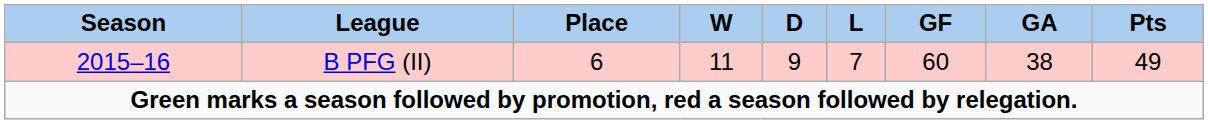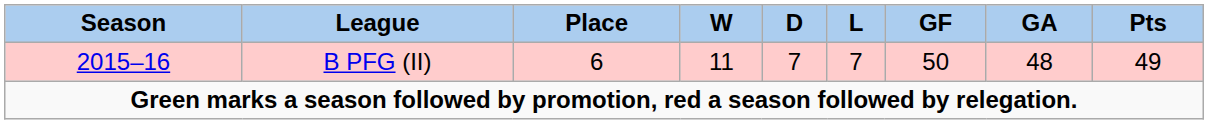 <table class="wikitable" width="800px">
 <tr>
 <th style="background:#ABCDEF;">Season</th>
 <th style="background:#ABCDEF;">League</th>
 <th style="background:#ABCDEF;">Place</th>
 <th style="background:#ABCDEF;">W</th>
 <th style="background:#ABCDEF;">D</th>
 <th style="background:#ABCDEF;">L</th>
 <th style="background:#ABCDEF;">GF</th>
 <th style="background:#ABCDEF;">GA</th>
 <th style="background:#ABCDEF;">Pts</th>
 </tr>
 <tr align="center" style="background:#ffcccc;">
 <td><a href='#'>2015–16</a></td>
 <td><a href='#'>B PFG</a> (II)</td>
 <td>6</td>
 <td>11</td>
-<td>9</td>
 <td>7</td>
-<td>60</td>
-<td>38</td>
+<td>7</td>
+<td>50</td>
+<td>48</td>
 <td>49</td>
 </tr>
 <tr>
 <td colspan="12" align="center"><strong>Green marks a season followed by promotion, red a season followed by relegation.</strong></td>
 </tr>
 </table>
